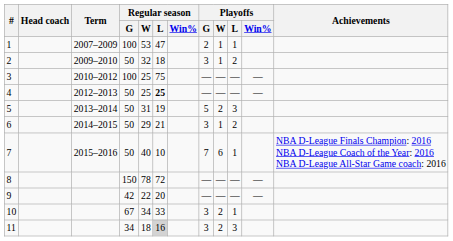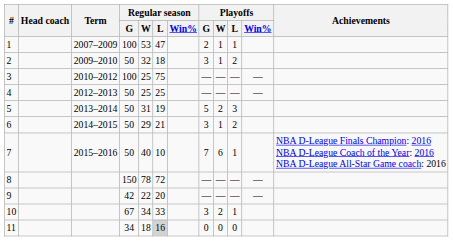 <table class="wikitable sortable" style="font-size:95%; text-align:center">
 <tr>
 <th scope="col" rowspan="2">#</th>
 <th scope="col" rowspan="2">Head coach</th>
 <th scope="col" rowspan="2">Term</th>
 <th scope="col" colspan="4">Regular season</th>
 <th scope="col" colspan="4">Playoffs</th>
 <th scope="col" rowspan="2">Achievements</th>
 </tr>
 <tr>
 <th>G</th>
 <th>W</th>
 <th>L</th>
 <th><a href='#'>Win%</a></th>
 <th>G</th>
 <th>W</th>
 <th>L</th>
 <th><a href='#'>Win%</a></th>
 </tr>
 <tr>
 <td align=left>1</td>
 <td align=left></td>
 <td align=left>2007–2009</td>
 <td>100</td>
 <td>53</td>
 <td>47</td>
 <td></td>
 <td>2</td>
 <td>1</td>
 <td>1</td>
 <td></td>
 <td align=left></td>
 </tr>
 <tr>
 <td align=left>2</td>
 <td align=left></td>
 <td align=left>2009–2010</td>
 <td>50</td>
 <td>32</td>
 <td>18</td>
 <td></td>
 <td>3</td>
 <td>1</td>
 <td>2</td>
 <td></td>
 <td align=left></td>
 </tr>
 <tr>
 <td align=left>3</td>
 <td align=left></td>
 <td align=left>2010–2012</td>
 <td>100</td>
 <td>25</td>
 <td>75</td>
 <td></td>
 <td>—</td>
 <td>—</td>
 <td>—</td>
 <td>—</td>
 <td align=left></td>
 </tr>
 <tr>
 <td align=left>4</td>
 <td align=left></td>
 <td align=left>2012–2013</td>
 <td>50</td>
 <td>25</td>
-<td><strong>25</strong></td>
+<td>25</td>
 <td></td>
 <td>—</td>
 <td>—</td>
 <td>—</td>
 <td>—</td>
 <td align=left></td>
 </tr>
 <tr>
 <td align=left>5</td>
 <td align=left></td>
 <td align=left>2013–2014</td>
 <td>50</td>
 <td>31</td>
 <td>19</td>
 <td></td>
 <td>5</td>
 <td>2</td>
 <td>3</td>
 <td></td>
 <td align=left></td>
 </tr>
 <tr>
 <td align=left>6</td>
 <td align=left></td>
 <td align=left>2014–2015</td>
 <td>50</td>
 <td>29</td>
 <td>21</td>
 <td></td>
 <td>3</td>
 <td>1</td>
 <td>2</td>
 <td></td>
 <td align=left></td>
 </tr>
 <tr>
 <td align=left>7</td>
 <td align=left></td>
 <td align=left>2015–2016</td>
 <td>50</td>
 <td>40</td>
 <td>10</td>
 <td></td>
 <td>7</td>
 <td>6</td>
 <td>1</td>
 <td></td>
 <td align=left><a href='#'>NBA D-League Finals Champion</a>: <a href='#'>2016</a><br><a href='#'>NBA D-League Coach of the Year</a>: <a href='#'>2016</a><br><a href='#'>NBA D-League All-Star Game coach</a>: 2016</td>
 </tr>
 <tr>
 <td align=left>8</td>
 <td align=left></td>
 <td align=left></td>
 <td>150</td>
 <td>78</td>
 <td>72</td>
 <td></td>
 <td>—</td>
 <td>—</td>
 <td>—</td>
 <td>—</td>
 <td align=left></td>
 </tr>
 <tr>
 <td align=left>9</td>
 <td align=left></td>
 <td align=left></td>
 <td>42</td>
 <td>22</td>
 <td>20</td>
 <td></td>
 <td>—</td>
 <td>—</td>
 <td>—</td>
 <td>—</td>
 <td align=left></td>
 </tr>
 <tr>
 <td align=left>10</td>
 <td align=left></td>
 <td align=left></td>
 <td>67</td>
 <td>34</td>
 <td>33</td>
 <td></td>
 <td>3</td>
 <td>2</td>
 <td>1</td>
 <td></td>
 <td align=left></td>
 </tr>
 <tr>
 <td align=left>11</td>
 <td align=left></td>
 <td align=left></td>
 <td>34</td>
 <td>18</td>
 <td style="background: lightgrey;">16</td>
 <td></td>
-<td>3</td>
-<td>2</td>
-<td>3</td>
+<td>0</td>
+<td>0</td>
+<td>0</td>
 <td></td>
 <td align=left></td>
 </tr>
 </table>
